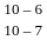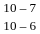 <table style="text-align:center">
 <tr>
 <th width=200></th>
 <th width=100></th>
 <th width=200></th>
 </tr>
 <tr>
 <td align=right><strong></strong></td>
-<td>10 – 6</td>
+<td>10 – 7</td>
 <td align=left></td>
 </tr>
 <tr>
 <td align=right><strong></strong></td>
-<td>10 – 7</td>
+<td>10 – 6</td>
 <td align=left></td>
 </tr>
 </table>
